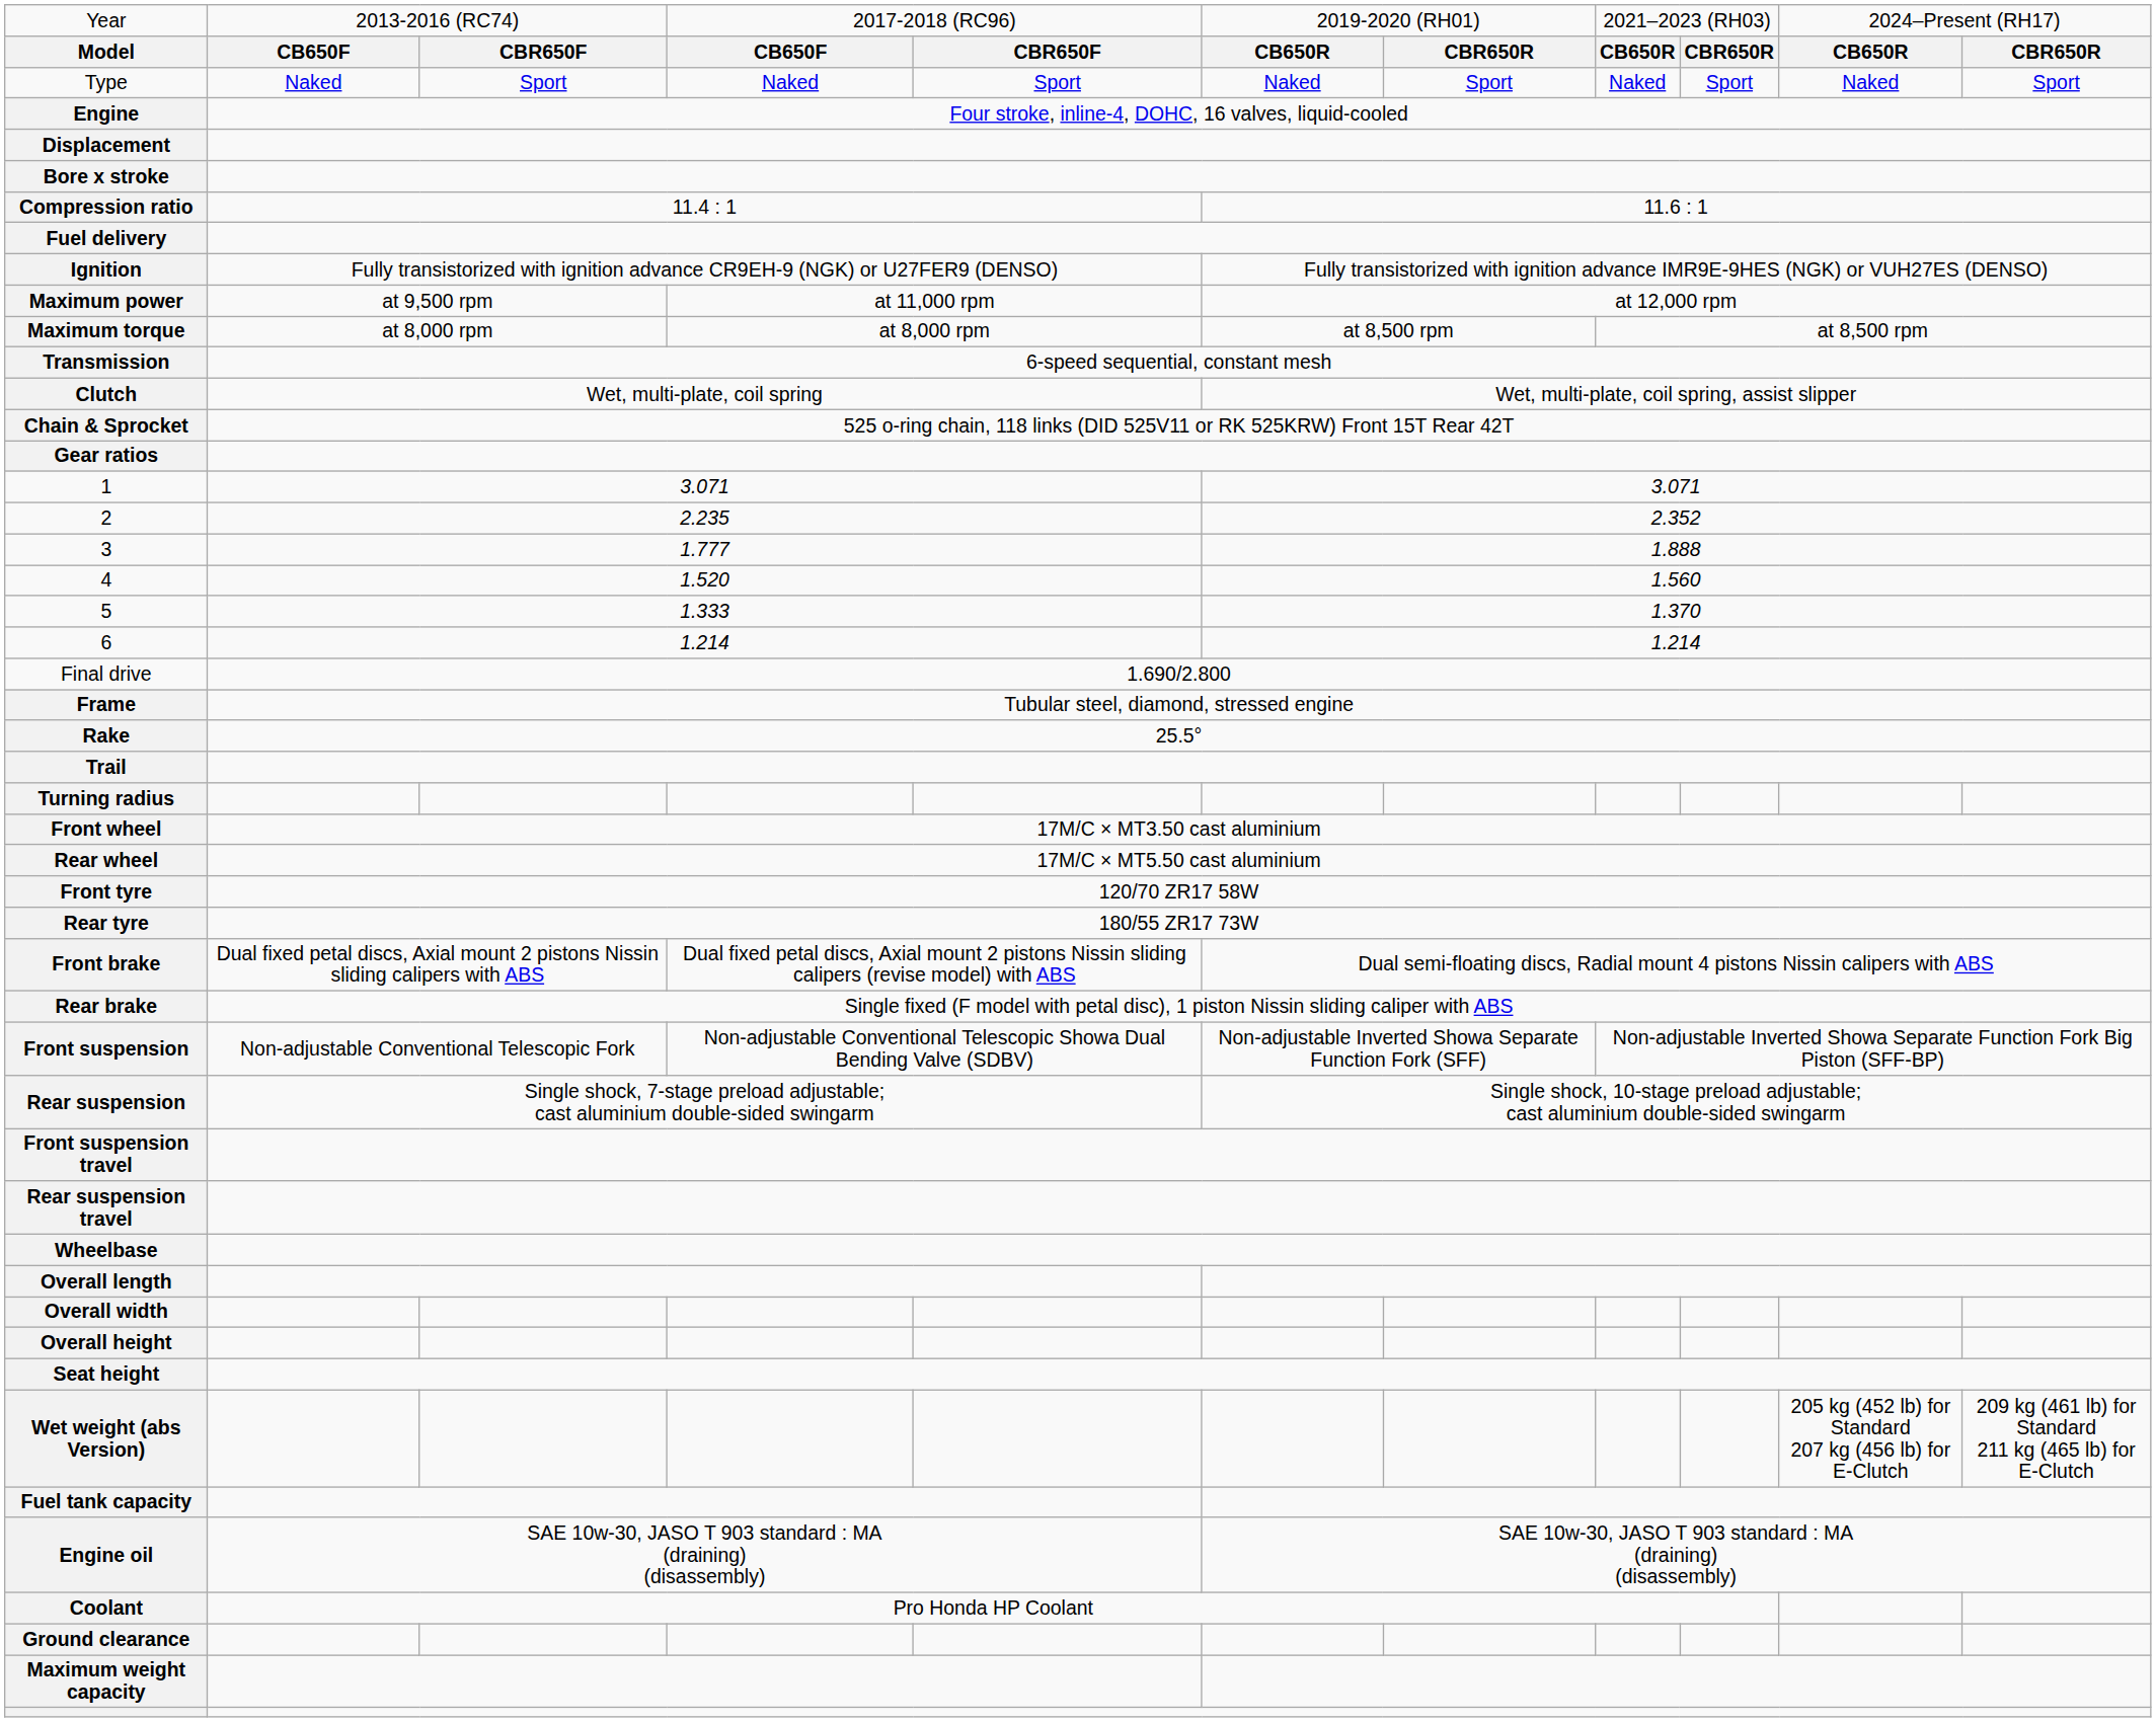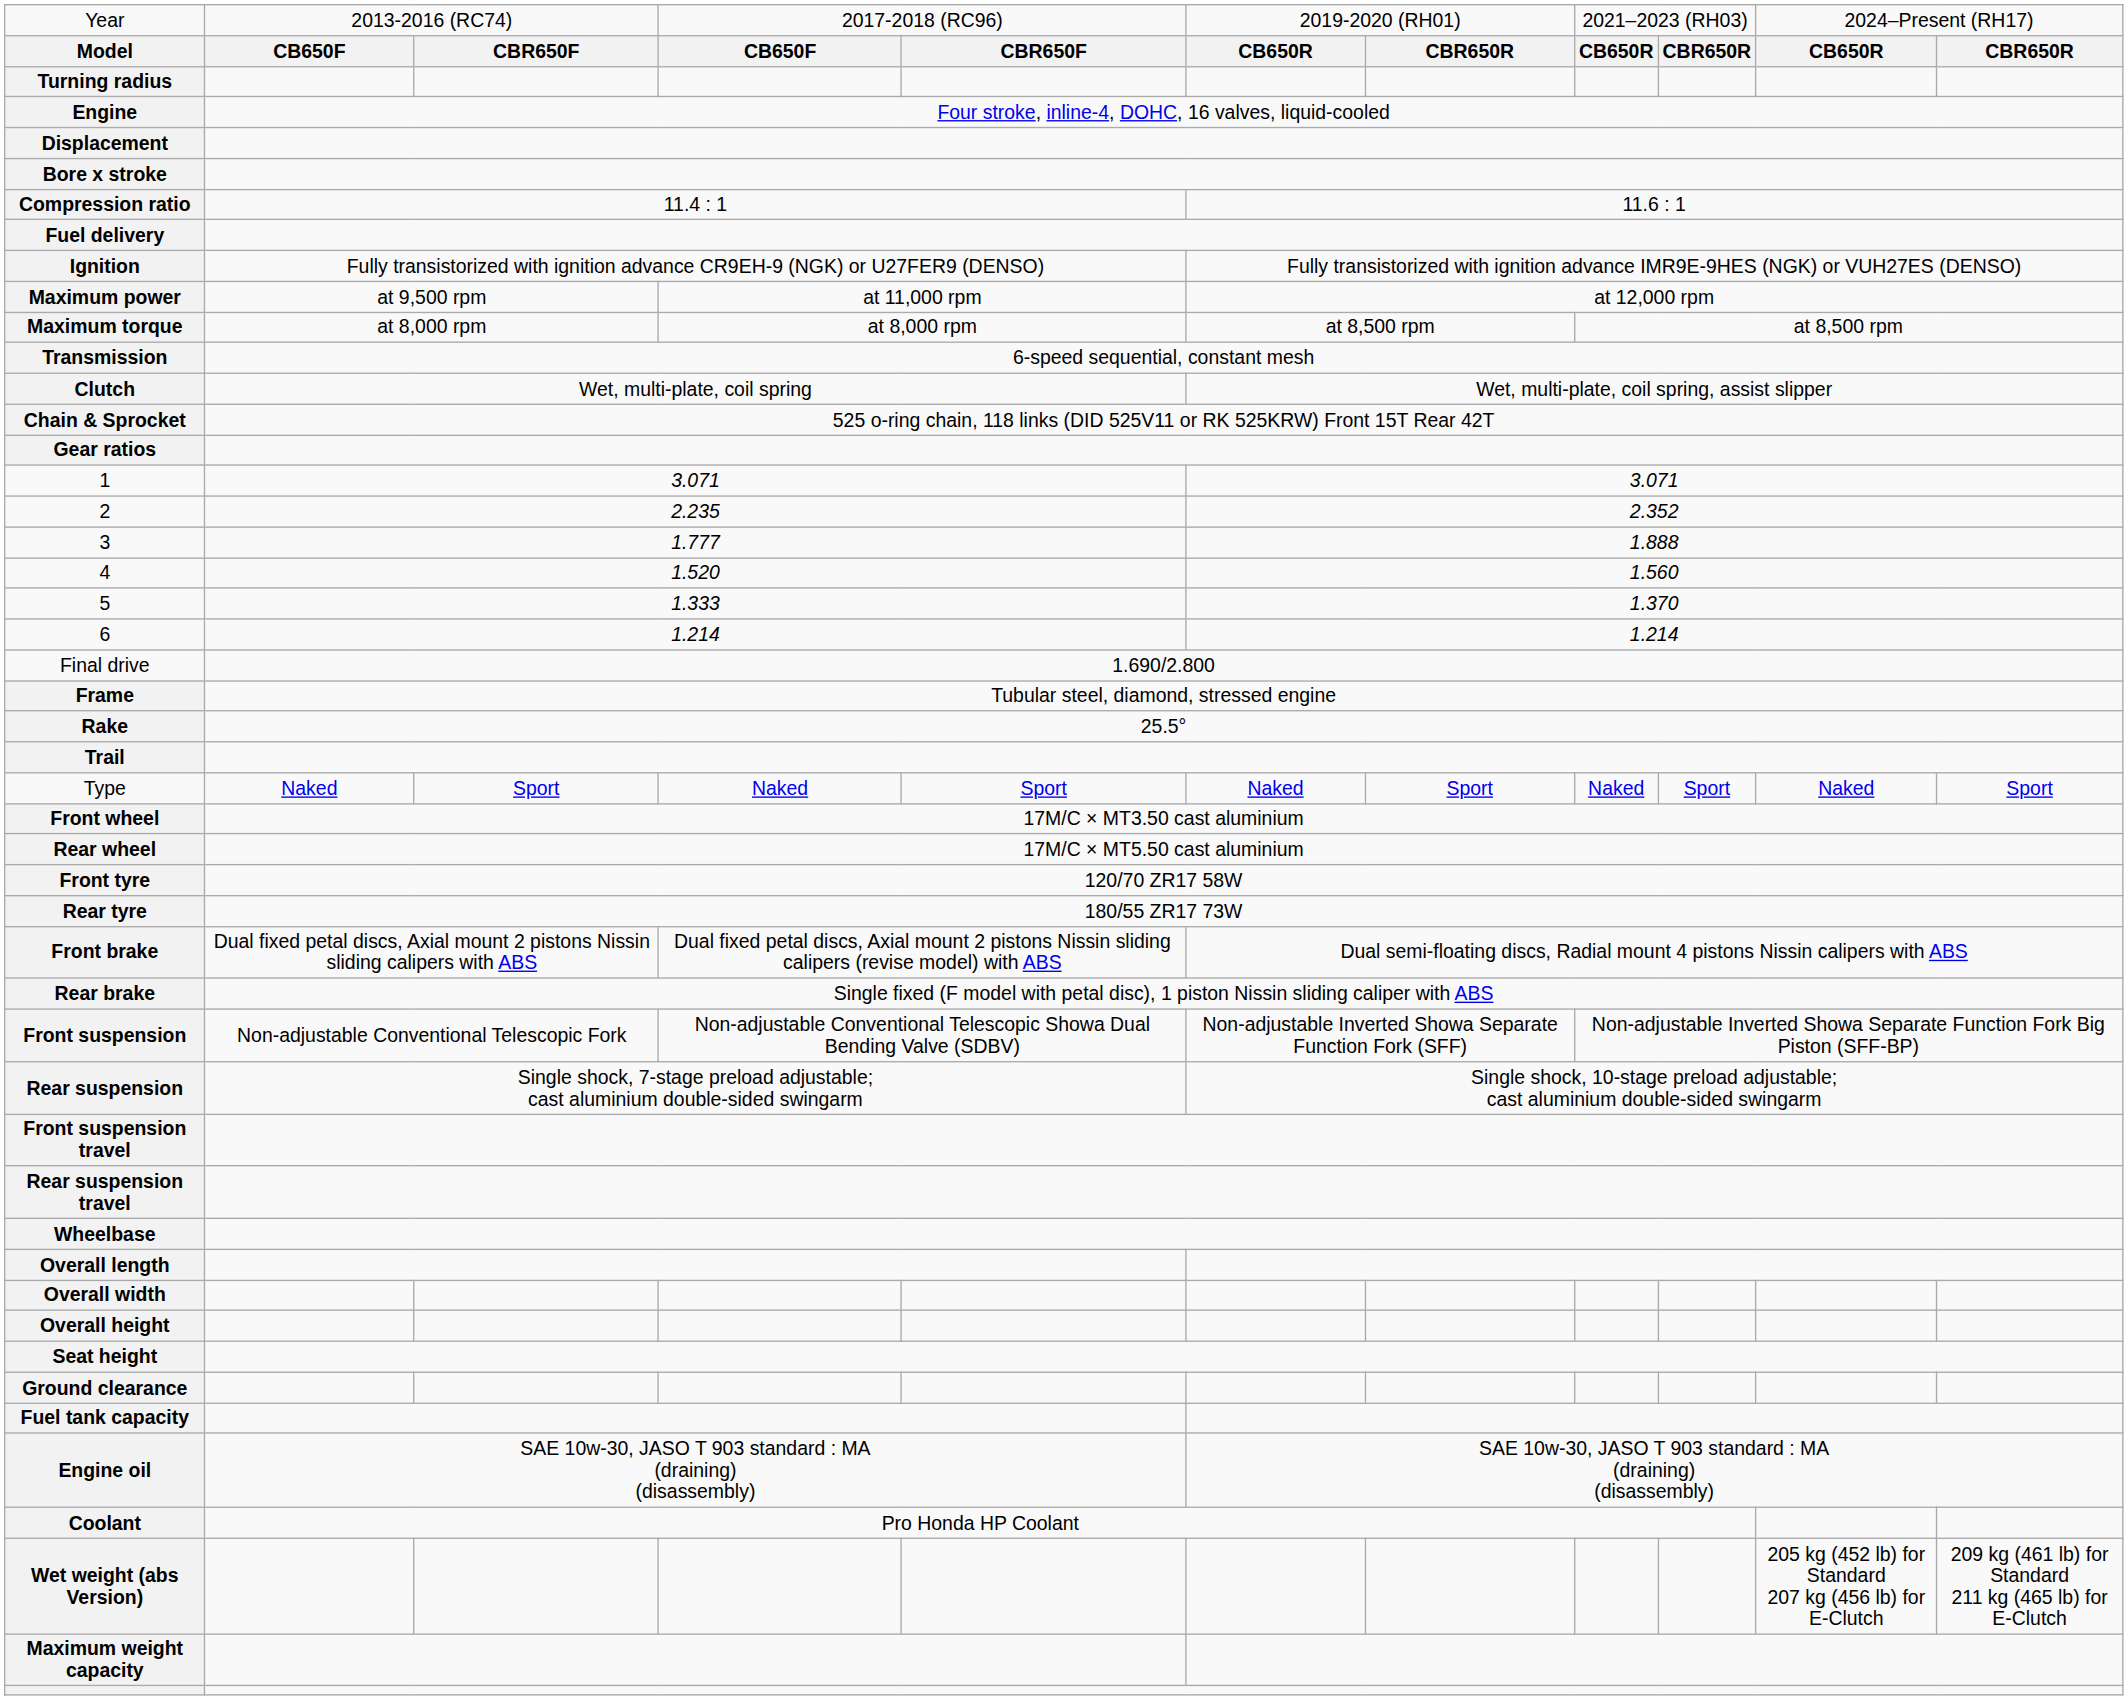 <table class="wikitable sortable" style="text-align:center; font-size:90%;">
 <tr>
 <td>Year</td>
 <td colspan="2">2013-2016 (RC74)</td>
 <td colspan="2">2017-2018 (RC96)</td>
 <td colspan="2">2019-2020 (RH01)</td>
 <td colspan="2">2021–2023 (RH03)</td>
 <td colspan="2">2024–Present (RH17)</td>
 </tr>
 <tr>
 <th>Model</th>
 <th>CB650F</th>
 <th>CBR650F</th>
 <th>CB650F</th>
 <th>CBR650F</th>
 <th>CB650R</th>
 <th>CBR650R</th>
 <th>CB650R</th>
 <th>CBR650R</th>
 <th>CB650R</th>
 <th>CBR650R</th>
 </tr>
 <tr>
-<td>Type</td>
-<td><a href='#'>Naked</a></td>
-<td><a href='#'>Sport</a></td>
-<td><a href='#'>Naked</a></td>
-<td><a href='#'>Sport</a></td>
-<td><a href='#'>Naked</a></td>
-<td><a href='#'>Sport</a></td>
-<td><a href='#'>Naked</a></td>
-<td><a href='#'>Sport</a></td>
-<td><a href='#'>Naked</a></td>
-<td><a href='#'>Sport</a></td>
+<th>Turning radius</th>
+<td></td>
+<td></td>
+<td></td>
+<td></td>
+<td></td>
+<td></td>
+<td></td>
+<td></td>
+<td></td>
+<td></td>
 </tr>
 <tr>
 <th>Engine</th>
 <td colspan="10"><a href='#'>Four stroke</a>, <a href='#'>inline-4</a>, <a href='#'>DOHC</a>, 16 valves, liquid-cooled</td>
 </tr>
 <tr>
 <th>Displacement</th>
 <td colspan="10"></td>
 </tr>
 <tr>
 <th>Bore x stroke</th>
 <td colspan="10"></td>
 </tr>
 <tr>
 <th>Compression ratio</th>
 <td colspan="4">11.4 : 1</td>
 <td colspan="6">11.6 : 1</td>
 </tr>
 <tr>
 <th>Fuel delivery</th>
 <td colspan="10"></td>
 </tr>
 <tr>
 <th>Ignition</th>
 <td colspan="4">Fully transistorized with ignition advance CR9EH-9 (NGK) or U27FER9 (DENSO)</td>
 <td colspan="6">Fully transistorized with ignition advance IMR9E-9HES (NGK) or VUH27ES (DENSO)</td>
 </tr>
 <tr>
 <th>Maximum power</th>
 <td colspan="2"> at 9,500 rpm</td>
 <td colspan="2"> at 11,000 rpm</td>
 <td colspan="6"> at 12,000 rpm</td>
 </tr>
 <tr>
 <th>Maximum torque</th>
 <td colspan="2"> at 8,000 rpm</td>
 <td colspan="2"> at 8,000 rpm</td>
 <td colspan="2"> at 8,500 rpm</td>
 <td colspan="4"> at 8,500 rpm</td>
 </tr>
 <tr>
 <th>Transmission</th>
 <td colspan="10">6-speed sequential, constant mesh</td>
 </tr>
 <tr>
 <th>Clutch</th>
 <td colspan="4">Wet, multi-plate, coil spring</td>
 <td colspan="6">Wet, multi-plate, coil spring, assist slipper</td>
 </tr>
 <tr>
 <th>Chain & Sprocket</th>
 <td colspan="10">525 o-ring chain, 118 links (DID 525V11 or RK 525KRW) Front 15T Rear 42T</td>
 </tr>
 <tr>
 <th>Gear ratios</th>
 </tr>
 <tr>
 <td>1</td>
 <td colspan="4"><em>3.071</em></td>
 <td colspan="6"><em>3.071</em></td>
 </tr>
 <tr>
 <td>2</td>
 <td colspan="4"><em>2.235</em></td>
 <td colspan="6"><em>2.352</em></td>
 </tr>
 <tr>
 <td>3</td>
 <td colspan="4"><em>1.777</em></td>
 <td colspan="6"><em>1.888</em></td>
 </tr>
 <tr>
 <td>4</td>
 <td colspan="4"><em>1.520</em></td>
 <td colspan="6"><em>1.560</em></td>
 </tr>
 <tr>
 <td>5</td>
 <td colspan="4"><em>1.333</em></td>
 <td colspan="6"><em>1.370</em></td>
 </tr>
 <tr>
 <td>6</td>
 <td colspan="4"><em>1.214</em></td>
 <td colspan="6"><em>1.214</em></td>
 </tr>
 <tr>
 <td>Final drive</td>
 <td colspan="10">1.690/2.800</td>
 </tr>
 <tr>
 <th>Frame</th>
 <td colspan="10">Tubular steel, diamond, stressed engine</td>
 </tr>
 <tr>
 <th>Rake</th>
 <td colspan="10">25.5°</td>
 </tr>
 <tr>
 <th>Trail</th>
 <td colspan="10"></td>
 </tr>
 <tr>
-<th>Turning radius</th>
-<td></td>
-<td></td>
-<td></td>
-<td></td>
-<td></td>
-<td></td>
-<td></td>
-<td></td>
-<td></td>
-<td></td>
+<td>Type</td>
+<td><a href='#'>Naked</a></td>
+<td><a href='#'>Sport</a></td>
+<td><a href='#'>Naked</a></td>
+<td><a href='#'>Sport</a></td>
+<td><a href='#'>Naked</a></td>
+<td><a href='#'>Sport</a></td>
+<td><a href='#'>Naked</a></td>
+<td><a href='#'>Sport</a></td>
+<td><a href='#'>Naked</a></td>
+<td><a href='#'>Sport</a></td>
 </tr>
 <tr>
 <th>Front wheel</th>
 <td colspan="10">17M/C × MT3.50 cast aluminium</td>
 </tr>
 <tr>
 <th>Rear wheel</th>
 <td colspan="10">17M/C × MT5.50 cast aluminium</td>
 </tr>
 <tr>
 <th>Front tyre</th>
 <td colspan="10">120/70 ZR17 58W</td>
 </tr>
 <tr>
 <th>Rear tyre</th>
 <td colspan="10">180/55 ZR17 73W</td>
 </tr>
 <tr>
 <th>Front brake</th>
 <td colspan="2">Dual  fixed petal discs, Axial mount 2 pistons Nissin sliding calipers with <a href='#'>ABS</a></td>
 <td colspan="2">Dual  fixed petal discs, Axial mount 2 pistons Nissin sliding calipers (revise model) with <a href='#'>ABS</a></td>
 <td colspan="6">Dual  semi-floating discs, Radial mount 4 pistons Nissin calipers with <a href='#'>ABS</a></td>
 </tr>
 <tr>
 <th>Rear brake</th>
 <td colspan="10">Single  fixed (F model with petal disc), 1 piston Nissin sliding caliper with <a href='#'>ABS</a></td>
 </tr>
 <tr>
 <th>Front suspension</th>
 <td colspan="2">Non-adjustable  Conventional Telescopic Fork</td>
 <td colspan="2">Non-adjustable  Conventional Telescopic Showa Dual Bending Valve (SDBV)</td>
 <td colspan="2">Non-adjustable  Inverted Showa Separate Function Fork (SFF)</td>
 <td colspan="4">Non-adjustable  Inverted Showa Separate Function Fork Big Piston (SFF-BP)</td>
 </tr>
 <tr>
 <th>Rear suspension</th>
 <td colspan="4">Single shock, 7-stage preload adjustable;<br>cast aluminium double-sided swingarm</td>
 <td colspan="6">Single shock, 10-stage preload adjustable;<br>cast aluminium double-sided swingarm</td>
 </tr>
 <tr>
 <th>Front suspension travel</th>
 <td colspan="10"></td>
 </tr>
 <tr>
 <th>Rear suspension travel</th>
 <td colspan="10"></td>
 </tr>
 <tr>
 <th>Wheelbase</th>
 <td colspan="10"></td>
 </tr>
 <tr>
 <th>Overall length</th>
 <td colspan="4"></td>
 <td colspan="6"></td>
 </tr>
 <tr>
 <th>Overall width</th>
 <td></td>
 <td></td>
 <td></td>
 <td></td>
 <td></td>
 <td></td>
 <td></td>
 <td></td>
 <td></td>
 <td></td>
 </tr>
 <tr>
 <th>Overall height</th>
 <td></td>
 <td></td>
 <td></td>
 <td></td>
 <td></td>
 <td></td>
 <td></td>
 <td></td>
 <td></td>
 <td></td>
 </tr>
 <tr>
 <th>Seat height</th>
 <td colspan="10"></td>
 </tr>
 <tr>
-<th>Wet weight (abs Version)</th>
+<th>Ground clearance</th>
 <td></td>
 <td></td>
 <td></td>
 <td></td>
 <td></td>
 <td></td>
 <td></td>
 <td></td>
-<td>205 kg (452 lb) for Standard<br>207 kg (456 lb) for E-Clutch</td>
-<td>209 kg (461 lb) for Standard<br>211 kg (465 lb) for E-Clutch</td>
+<td></td>
+<td></td>
 </tr>
 <tr>
 <th>Fuel tank capacity</th>
 <td colspan="4"></td>
 <td colspan="6"></td>
 </tr>
 <tr>
 <th>Engine oil</th>
 <td colspan="4">SAE 10w-30, JASO T 903 standard : MA<br> (draining)<br> (disassembly)</td>
 <td colspan="6">SAE 10w-30, JASO T 903 standard : MA<br> (draining)<br> (disassembly)</td>
 </tr>
 <tr>
 <th>Coolant</th>
 <td colspan="8"> Pro Honda HP Coolant</td>
 <td></td>
 <td></td>
 </tr>
 <tr>
-<th>Ground clearance</th>
+<th>Wet weight (abs Version)</th>
 <td></td>
 <td></td>
 <td></td>
 <td></td>
 <td></td>
 <td></td>
 <td></td>
 <td></td>
-<td></td>
-<td></td>
+<td>205 kg (452 lb) for Standard<br>207 kg (456 lb) for E-Clutch</td>
+<td>209 kg (461 lb) for Standard<br>211 kg (465 lb) for E-Clutch</td>
 </tr>
 <tr>
 <th>Maximum weight capacity</th>
 <td colspan="4"></td>
 <td colspan="6"></td>
 </tr>
 <tr>
 <th></th>
 <td colspan="10"></td>
 </tr>
 </table>
